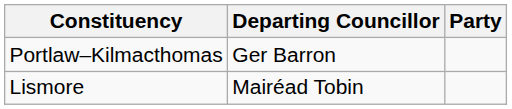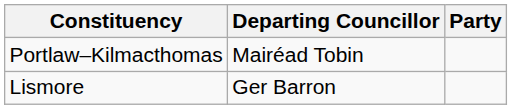 <table class="wikitable sortable">
 <tr>
 <th>Constituency</th>
 <th>Departing Councillor</th>
 <th colspan="2">Party</th>
 </tr>
 <tr>
 <td>Portlaw–Kilmacthomas</td>
-<td>Ger Barron</td>
+<td>Mairéad Tobin</td>
 <td></td>
 </tr>
 <tr>
 <td>Lismore</td>
-<td>Mairéad Tobin</td>
+<td>Ger Barron</td>
 <td></td>
 </tr>
 </table>
